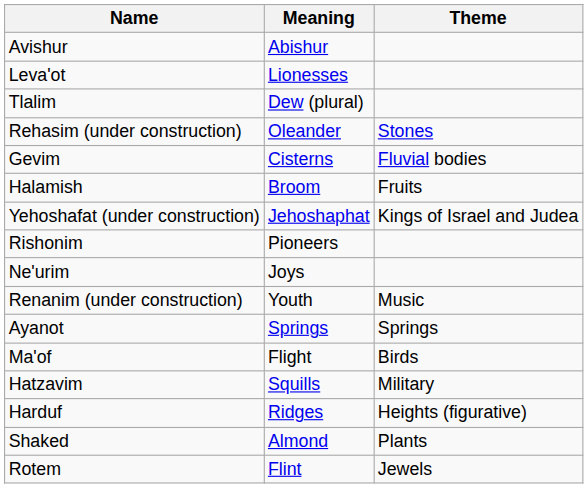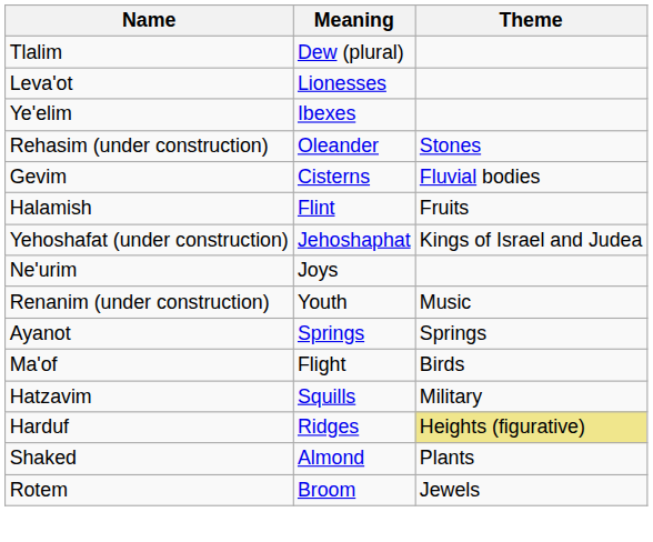 <table class="wikitable sortable">
 <tr>
 <th>Name</th>
 <th>Meaning</th>
 <th>Theme</th>
 </tr>
 <tr>
-<td>Avishur</td>
-<td><a href='#'>Abishur</a></td>
+<td>Tlalim</td>
+<td><a href='#'>Dew</a> (plural)</td>
 <td></td>
 </tr>
 <tr>
 <td>Leva'ot</td>
 <td><a href='#'>Lionesses</a></td>
 <td></td>
 </tr>
 <tr>
-<td>Tlalim</td>
-<td><a href='#'>Dew</a> (plural)</td>
+<td>Ye'elim</td>
+<td><a href='#'>Ibexes</a></td>
 <td></td>
 </tr>
 <tr>
 <td>Rehasim (under construction)</td>
 <td><a href='#'>Oleander</a></td>
 <td><a href='#'>Stones</a></td>
 </tr>
 <tr>
 <td>Gevim</td>
 <td><a href='#'>Cisterns</a></td>
 <td><a href='#'>Fluvial</a> bodies</td>
 </tr>
 <tr>
 <td>Halamish</td>
-<td><a href='#'>Broom</a></td>
+<td><a href='#'>Flint</a></td>
 <td>Fruits</td>
 </tr>
 <tr>
 <td>Yehoshafat (under construction)</td>
 <td><a href='#'>Jehoshaphat</a></td>
 <td>Kings of Israel and Judea</td>
-</tr>
-<tr>
-<td>Rishonim</td>
-<td>Pioneers</td>
-<td></td>
 </tr>
 <tr>
 <td>Ne'urim</td>
 <td>Joys</td>
 <td></td>
 </tr>
 <tr>
 <td>Renanim (under construction)</td>
 <td>Youth</td>
 <td>Music</td>
 </tr>
 <tr>
 <td>Ayanot</td>
 <td><a href='#'>Springs</a></td>
 <td>Springs</td>
 </tr>
 <tr>
 <td>Ma'of</td>
 <td>Flight</td>
 <td>Birds</td>
 </tr>
 <tr>
 <td>Hatzavim</td>
 <td><a href='#'>Squills</a></td>
 <td>Military</td>
 </tr>
 <tr>
 <td>Harduf</td>
 <td><a href='#'>Ridges</a></td>
-<td>Heights (figurative)</td>
+<td style="background: khaki;">Heights (figurative)</td>
 </tr>
 <tr>
 <td>Shaked</td>
 <td><a href='#'>Almond</a></td>
 <td>Plants</td>
 </tr>
 <tr>
 <td>Rotem</td>
-<td><a href='#'>Flint</a></td>
+<td><a href='#'>Broom</a></td>
 <td>Jewels</td>
 </tr>
 </table>
